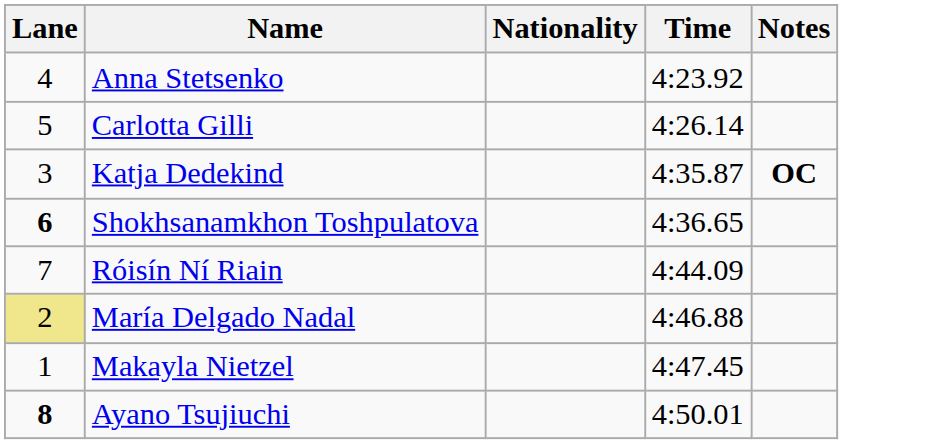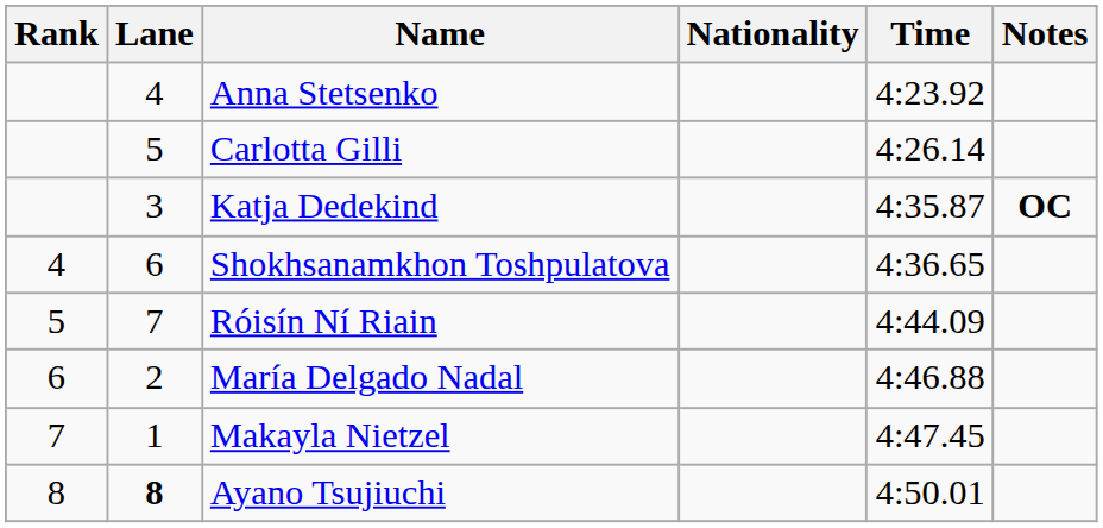 <table class="wikitable sortable" style="text-align:center">
 <tr>
+<th>Rank</th>
 <th>Lane</th>
 <th>Name</th>
 <th>Nationality</th>
 <th>Time</th>
 <th>Notes</th>
 </tr>
 <tr>
+<td></td>
 <td>4</td>
 <td align=left><a href='#'>Anna Stetsenko</a></td>
 <td align=left></td>
 <td>4:23.92</td>
 <td></td>
 </tr>
 <tr>
+<td></td>
 <td>5</td>
 <td align=left><a href='#'>Carlotta Gilli</a></td>
 <td align=left></td>
 <td>4:26.14</td>
 <td></td>
 </tr>
 <tr>
+<td></td>
 <td>3</td>
 <td align=left><a href='#'>Katja Dedekind</a></td>
 <td align=left></td>
 <td>4:35.87</td>
 <td><strong>OC</strong></td>
 </tr>
 <tr>
-<td><strong>6</strong></td>
+<td>4</td>
+<td>6</td>
 <td align=left><a href='#'>Shokhsanamkhon Toshpulatova</a></td>
 <td align=left></td>
 <td>4:36.65</td>
 <td></td>
 </tr>
 <tr>
+<td>5</td>
 <td>7</td>
 <td align=left><a href='#'>Róisín Ní Riain</a></td>
 <td align=left></td>
 <td>4:44.09</td>
 <td></td>
 </tr>
 <tr>
-<td style="background: khaki;">2</td>
+<td>6</td>
+<td>2</td>
 <td align=left><a href='#'>María Delgado Nadal</a></td>
 <td align=left></td>
 <td>4:46.88</td>
 <td></td>
 </tr>
 <tr>
+<td>7</td>
 <td>1</td>
 <td align=left><a href='#'>Makayla Nietzel</a></td>
 <td align=left></td>
 <td>4:47.45</td>
 <td></td>
 </tr>
 <tr>
+<td>8</td>
 <td><strong>8</strong></td>
 <td align=left><a href='#'>Ayano Tsujiuchi</a></td>
 <td align=left></td>
 <td>4:50.01</td>
 <td></td>
 </tr>
 </table>
